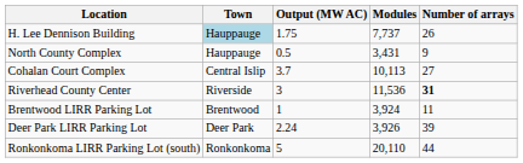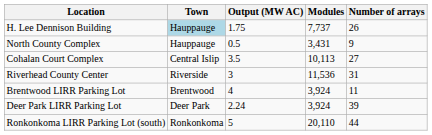 <table class="wikitable">
 <tr>
 <th>Location</th>
 <th>Town</th>
 <th>Output (MW AC)</th>
 <th>Modules</th>
 <th>Number of arrays</th>
 </tr>
 <tr>
 <td>H. Lee Dennison Building</td>
 <td style="background: lightblue;">Hauppauge</td>
 <td>1.75</td>
 <td>7,737</td>
 <td>26</td>
 </tr>
 <tr>
 <td>North County Complex</td>
 <td>Hauppauge</td>
 <td>0.5</td>
 <td>3,431</td>
 <td>9</td>
 </tr>
 <tr>
 <td>Cohalan Court Complex</td>
 <td>Central Islip</td>
-<td>3.7</td>
+<td>3.5</td>
 <td>10,113</td>
 <td>27</td>
 </tr>
 <tr>
 <td>Riverhead County Center</td>
 <td>Riverside</td>
 <td>3</td>
 <td>11,536</td>
-<td><strong>31</strong></td>
+<td>31</td>
 </tr>
 <tr>
 <td>Brentwood LIRR Parking Lot</td>
 <td>Brentwood</td>
-<td>1</td>
+<td>4</td>
 <td>3,924</td>
 <td>11</td>
 </tr>
 <tr>
 <td>Deer Park LIRR Parking Lot</td>
 <td>Deer Park</td>
 <td>2.24</td>
-<td>3,926</td>
+<td>3,924</td>
 <td>39</td>
 </tr>
 <tr>
 <td>Ronkonkoma LIRR Parking Lot (south)</td>
 <td>Ronkonkoma</td>
 <td>5</td>
 <td>20,110</td>
 <td>44</td>
 </tr>
 </table>
